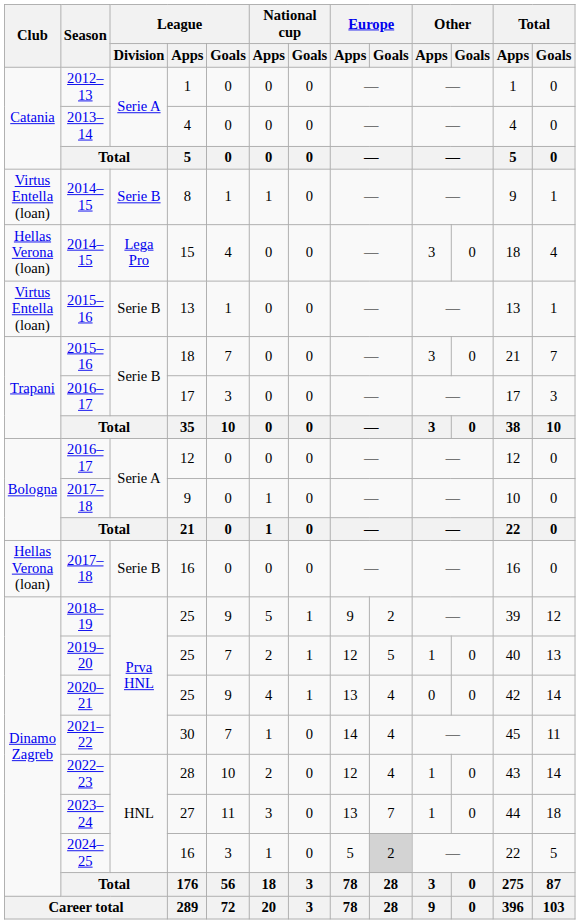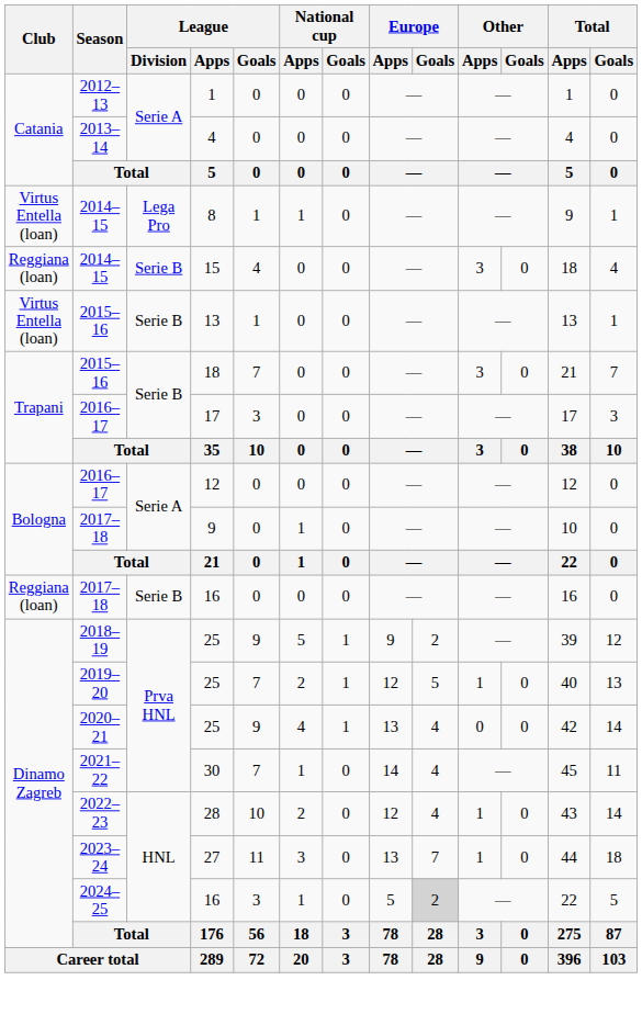 <table class="wikitable" style="text-align:center">
 <tr>
 <th rowspan="2">Club</th>
 <th rowspan="2">Season</th>
 <th colspan="3">League</th>
 <th colspan="2">National cup</th>
 <th colspan="2"><a href='#'>Europe</a></th>
 <th colspan="2">Other</th>
 <th colspan="2">Total</th>
 </tr>
 <tr>
 <th>Division</th>
 <th>Apps</th>
 <th>Goals</th>
 <th>Apps</th>
 <th>Goals</th>
 <th>Apps</th>
 <th>Goals</th>
 <th>Apps</th>
 <th>Goals</th>
 <th>Apps</th>
 <th>Goals</th>
 </tr>
 <tr>
 <td rowspan="3"><a href='#'>Catania</a></td>
 <td><a href='#'>2012–13</a></td>
 <td rowspan="2"><a href='#'>Serie A</a></td>
 <td>1</td>
 <td>0</td>
 <td>0</td>
 <td>0</td>
 <td colspan="2">—</td>
 <td colspan="2">—</td>
 <td>1</td>
 <td>0</td>
 </tr>
 <tr>
 <td><a href='#'>2013–14</a></td>
 <td>4</td>
 <td>0</td>
 <td>0</td>
 <td>0</td>
 <td colspan="2">—</td>
 <td colspan="2">—</td>
 <td>4</td>
 <td>0</td>
 </tr>
 <tr>
 <th colspan="2">Total</th>
 <th>5</th>
 <th>0</th>
 <th>0</th>
 <th>0</th>
 <th colspan="2">—</th>
 <th colspan="2">—</th>
 <th>5</th>
 <th>0</th>
 </tr>
 <tr>
 <td><a href='#'>Virtus Entella</a> (loan)</td>
 <td><a href='#'>2014–15</a></td>
-<td><a href='#'>Serie B</a></td>
+<td><a href='#'>Lega Pro</a></td>
 <td>8</td>
 <td>1</td>
 <td>1</td>
 <td>0</td>
 <td colspan="2">—</td>
 <td colspan="2">—</td>
 <td>9</td>
 <td>1</td>
 </tr>
 <tr>
-<td><a href='#'>Hellas Verona</a> (loan)</td>
+<td><a href='#'>Reggiana</a> (loan)</td>
 <td><a href='#'>2014–15</a></td>
-<td><a href='#'>Lega Pro</a></td>
+<td><a href='#'>Serie B</a></td>
 <td>15</td>
 <td>4</td>
 <td>0</td>
 <td>0</td>
 <td colspan="2">—</td>
 <td>3</td>
 <td>0</td>
 <td>18</td>
 <td>4</td>
 </tr>
 <tr>
 <td><a href='#'>Virtus Entella</a> (loan)</td>
 <td><a href='#'>2015–16</a></td>
 <td>Serie B</td>
 <td>13</td>
 <td>1</td>
 <td>0</td>
 <td>0</td>
 <td colspan="2">—</td>
 <td colspan="2">—</td>
 <td>13</td>
 <td>1</td>
 </tr>
 <tr>
 <td rowspan="3"><a href='#'>Trapani</a></td>
 <td><a href='#'>2015–16</a></td>
 <td rowspan="2">Serie B</td>
 <td>18</td>
 <td>7</td>
 <td>0</td>
 <td>0</td>
 <td colspan="2">—</td>
 <td>3</td>
 <td>0</td>
 <td>21</td>
 <td>7</td>
 </tr>
 <tr>
 <td><a href='#'>2016–17</a></td>
 <td>17</td>
 <td>3</td>
 <td>0</td>
 <td>0</td>
 <td colspan="2">—</td>
 <td colspan="2">—</td>
 <td>17</td>
 <td>3</td>
 </tr>
 <tr>
 <th colspan="2">Total</th>
 <th>35</th>
 <th>10</th>
 <th>0</th>
 <th>0</th>
 <th colspan="2">—</th>
 <th>3</th>
 <th>0</th>
 <th>38</th>
 <th>10</th>
 </tr>
 <tr>
 <td rowspan="3"><a href='#'>Bologna</a></td>
 <td><a href='#'>2016–17</a></td>
 <td rowspan="2">Serie A</td>
 <td>12</td>
 <td>0</td>
 <td>0</td>
 <td>0</td>
 <td colspan="2">—</td>
 <td colspan="2">—</td>
 <td>12</td>
 <td>0</td>
 </tr>
 <tr>
 <td><a href='#'>2017–18</a></td>
 <td>9</td>
 <td>0</td>
 <td>1</td>
 <td>0</td>
 <td colspan="2">—</td>
 <td colspan="2">—</td>
 <td>10</td>
 <td>0</td>
 </tr>
 <tr>
 <th colspan="2">Total</th>
 <th>21</th>
 <th>0</th>
 <th>1</th>
 <th>0</th>
 <th colspan="2">—</th>
 <th colspan="2">—</th>
 <th>22</th>
 <th>0</th>
 </tr>
 <tr>
-<td><a href='#'>Hellas Verona</a> (loan)</td>
+<td><a href='#'>Reggiana</a> (loan)</td>
 <td><a href='#'>2017–18</a></td>
 <td>Serie B</td>
 <td>16</td>
 <td>0</td>
 <td>0</td>
 <td>0</td>
 <td colspan="2">—</td>
 <td colspan="2">—</td>
 <td>16</td>
 <td>0</td>
 </tr>
 <tr>
 <td rowspan="8"><a href='#'>Dinamo Zagreb</a></td>
 <td><a href='#'>2018–19</a></td>
 <td rowspan="4"><a href='#'>Prva HNL</a></td>
 <td>25</td>
 <td>9</td>
 <td>5</td>
 <td>1</td>
 <td>9</td>
 <td>2</td>
 <td colspan="2">—</td>
 <td>39</td>
 <td>12</td>
 </tr>
 <tr>
 <td><a href='#'>2019–20</a></td>
 <td>25</td>
 <td>7</td>
 <td>2</td>
 <td>1</td>
 <td>12</td>
 <td>5</td>
 <td>1</td>
 <td>0</td>
 <td>40</td>
 <td>13</td>
 </tr>
 <tr>
 <td><a href='#'>2020–21</a></td>
 <td>25</td>
 <td>9</td>
 <td>4</td>
 <td>1</td>
 <td>13</td>
 <td>4</td>
 <td>0</td>
 <td>0</td>
 <td>42</td>
 <td>14</td>
 </tr>
 <tr>
 <td><a href='#'>2021–22</a></td>
 <td>30</td>
 <td>7</td>
 <td>1</td>
 <td>0</td>
 <td>14</td>
 <td>4</td>
 <td colspan="2">—</td>
 <td>45</td>
 <td>11</td>
 </tr>
 <tr>
 <td><a href='#'>2022–23</a></td>
 <td rowspan="3">HNL</td>
 <td>28</td>
 <td>10</td>
 <td>2</td>
 <td>0</td>
 <td>12</td>
 <td>4</td>
 <td>1</td>
 <td>0</td>
 <td>43</td>
 <td>14</td>
 </tr>
 <tr>
 <td><a href='#'>2023–24</a></td>
 <td>27</td>
 <td>11</td>
 <td>3</td>
 <td>0</td>
 <td>13</td>
 <td>7</td>
 <td>1</td>
 <td>0</td>
 <td>44</td>
 <td>18</td>
 </tr>
 <tr>
 <td><a href='#'>2024–25</a></td>
 <td>16</td>
 <td>3</td>
 <td>1</td>
 <td>0</td>
 <td>5</td>
 <td style="background: lightgrey;">2</td>
 <td colspan="2">—</td>
 <td>22</td>
 <td>5</td>
 </tr>
 <tr>
 <th colspan="2">Total</th>
 <th>176</th>
 <th>56</th>
 <th>18</th>
 <th>3</th>
 <th>78</th>
 <th>28</th>
 <th>3</th>
 <th>0</th>
 <th>275</th>
 <th>87</th>
 </tr>
 <tr>
 <th colspan="3">Career total</th>
 <th>289</th>
 <th>72</th>
 <th>20</th>
 <th>3</th>
 <th>78</th>
 <th>28</th>
 <th>9</th>
 <th>0</th>
 <th>396</th>
 <th>103</th>
 </tr>
 </table>
